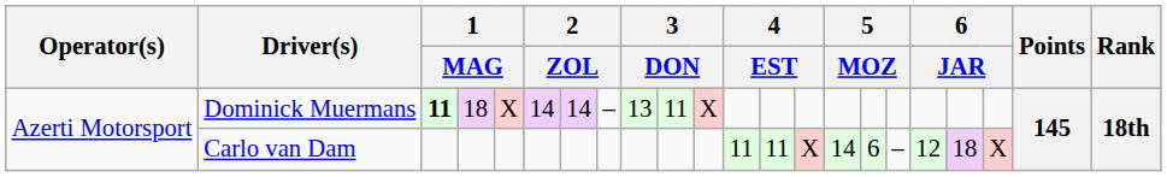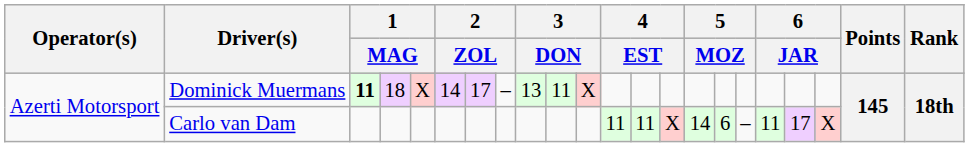 <table class="wikitable" style="font-size: 85%">
 <tr>
 <th rowspan=2>Operator(s)</th>
 <th rowspan=2>Driver(s)</th>
 <th colspan=3>1</th>
 <th colspan=3>2</th>
 <th colspan=3>3</th>
 <th colspan=3>4</th>
 <th colspan=3>5</th>
 <th colspan=3>6</th>
 <th rowspan=2>Points</th>
 <th rowspan=2>Rank</th>
 </tr>
 <tr>
 <th colspan=3><a href='#'>MAG</a></th>
 <th colspan=3><a href='#'>ZOL</a></th>
 <th colspan=3><a href='#'>DON</a></th>
 <th colspan=3><a href='#'>EST</a></th>
 <th colspan=3><a href='#'>MOZ</a></th>
 <th colspan=3><a href='#'>JAR</a></th>
 </tr>
 <tr>
 <td rowspan=2 align=center><a href='#'>Azerti Motorsport</a></td>
 <td> <a href='#'>Dominick Muermans</a></td>
 <td style="background:#dfffdf;"><strong>11</strong></td>
 <td style="background:#efcfff;">18</td>
 <td style="background:#ffcfcf;">X</td>
 <td style="background:#efcfff;">14</td>
-<td style="background:#efcfff;">14</td>
+<td style="background:#efcfff;">17</td>
 <td>–</td>
 <td style="background:#dfffdf;">13</td>
 <td style="background:#dfffdf;">11</td>
 <td style="background:#ffcfcf;">X</td>
 <td></td>
 <td></td>
 <td></td>
 <td></td>
 <td></td>
 <td></td>
 <td></td>
 <td></td>
 <td></td>
 <th rowspan=2>145</th>
 <th rowspan=2>18th</th>
 </tr>
 <tr>
 <td> <a href='#'>Carlo van Dam</a></td>
 <td></td>
 <td></td>
 <td></td>
 <td></td>
 <td></td>
 <td></td>
 <td></td>
 <td></td>
 <td></td>
 <td style="background:#dfffdf;">11</td>
 <td style="background:#dfffdf;">11</td>
 <td style="background:#ffcfcf;">X</td>
 <td style="background:#dfffdf;">14</td>
 <td style="background:#dfffdf;">6</td>
 <td>–</td>
-<td style="background:#dfffdf;">12</td>
-<td style="background:#efcfff;">18</td>
+<td style="background:#dfffdf;">11</td>
+<td style="background:#efcfff;">17</td>
 <td style="background:#ffcfcf;">X</td>
 </tr>
 </table>
